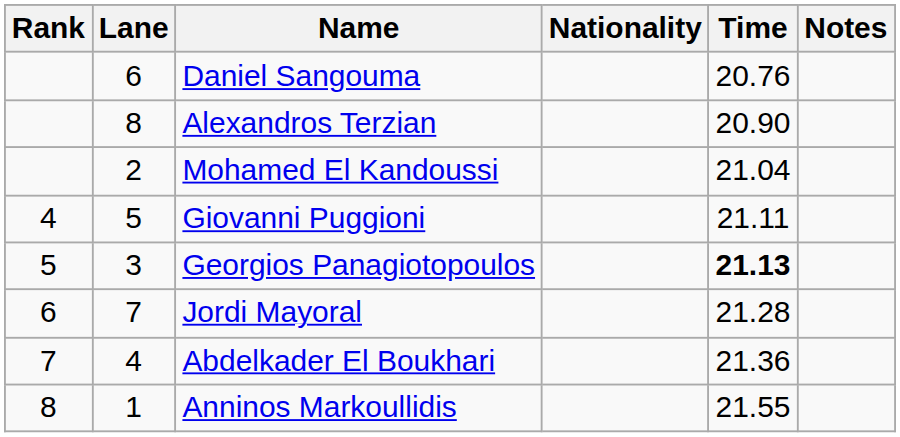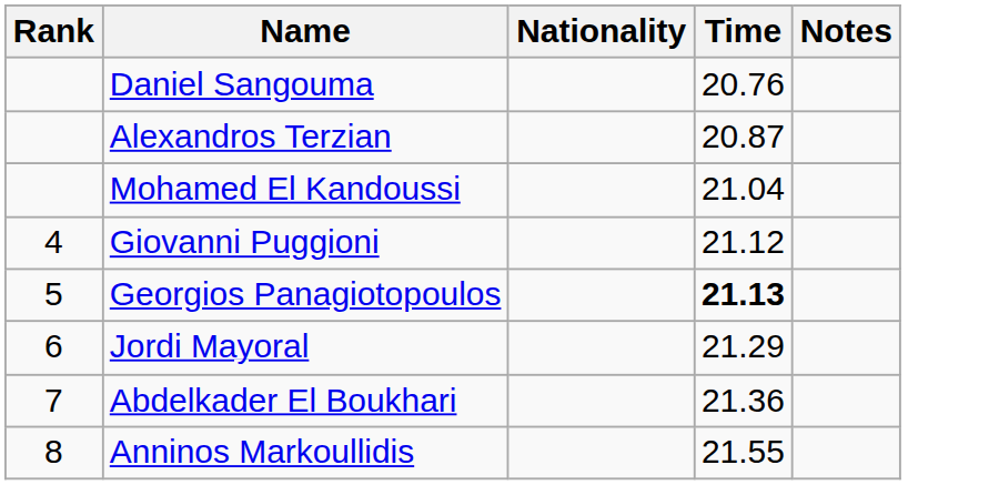 <table class="wikitable sortable" style="text-align:center">
 <tr>
 <th>Rank</th>
-<th>Lane</th>
 <th>Name</th>
 <th>Nationality</th>
 <th>Time</th>
 <th>Notes</th>
 </tr>
 <tr>
 <td></td>
-<td>6</td>
 <td align=left><a href='#'>Daniel Sangouma</a></td>
 <td align=left></td>
 <td>20.76</td>
 <td></td>
 </tr>
 <tr>
 <td></td>
-<td>8</td>
 <td align=left><a href='#'>Alexandros Terzian</a></td>
 <td align=left></td>
-<td>20.90</td>
+<td>20.87</td>
 <td></td>
 </tr>
 <tr>
 <td></td>
-<td>2</td>
 <td align=left><a href='#'>Mohamed El Kandoussi</a></td>
 <td align=left></td>
 <td>21.04</td>
 <td></td>
 </tr>
 <tr>
 <td>4</td>
-<td>5</td>
 <td align=left><a href='#'>Giovanni Puggioni</a></td>
 <td align=left></td>
-<td>21.11</td>
+<td>21.12</td>
 <td></td>
 </tr>
 <tr>
 <td>5</td>
-<td>3</td>
 <td align=left><a href='#'>Georgios Panagiotopoulos</a></td>
 <td align=left></td>
 <td><strong>21.13</strong></td>
 <td></td>
 </tr>
 <tr>
 <td>6</td>
-<td>7</td>
 <td align=left><a href='#'>Jordi Mayoral</a></td>
 <td align=left></td>
-<td>21.28</td>
+<td>21.29</td>
 <td></td>
 </tr>
 <tr>
 <td>7</td>
-<td>4</td>
 <td align=left><a href='#'>Abdelkader El Boukhari</a></td>
 <td align=left></td>
 <td>21.36</td>
 <td></td>
 </tr>
 <tr>
 <td>8</td>
-<td>1</td>
 <td align=left><a href='#'>Anninos Markoullidis</a></td>
 <td align=left></td>
 <td>21.55</td>
 <td></td>
 </tr>
 </table>
